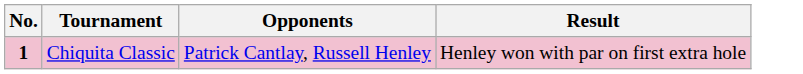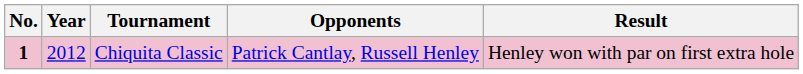 <table class="wikitable" style="font-size:95%;">
 <tr>
 <th>No.</th>
+<th>Year</th>
 <th>Tournament</th>
 <th>Opponents</th>
 <th>Result</th>
 </tr>
 <tr style="background:#F2C1D1;">
 <td align=center><strong>1</strong></td>
+<td><a href='#'>2012</a></td>
 <td><a href='#'>Chiquita Classic</a></td>
 <td> <a href='#'>Patrick Cantlay</a>,  <a href='#'>Russell Henley</a></td>
 <td>Henley won with par on first extra hole</td>
 </tr>
 </table>
